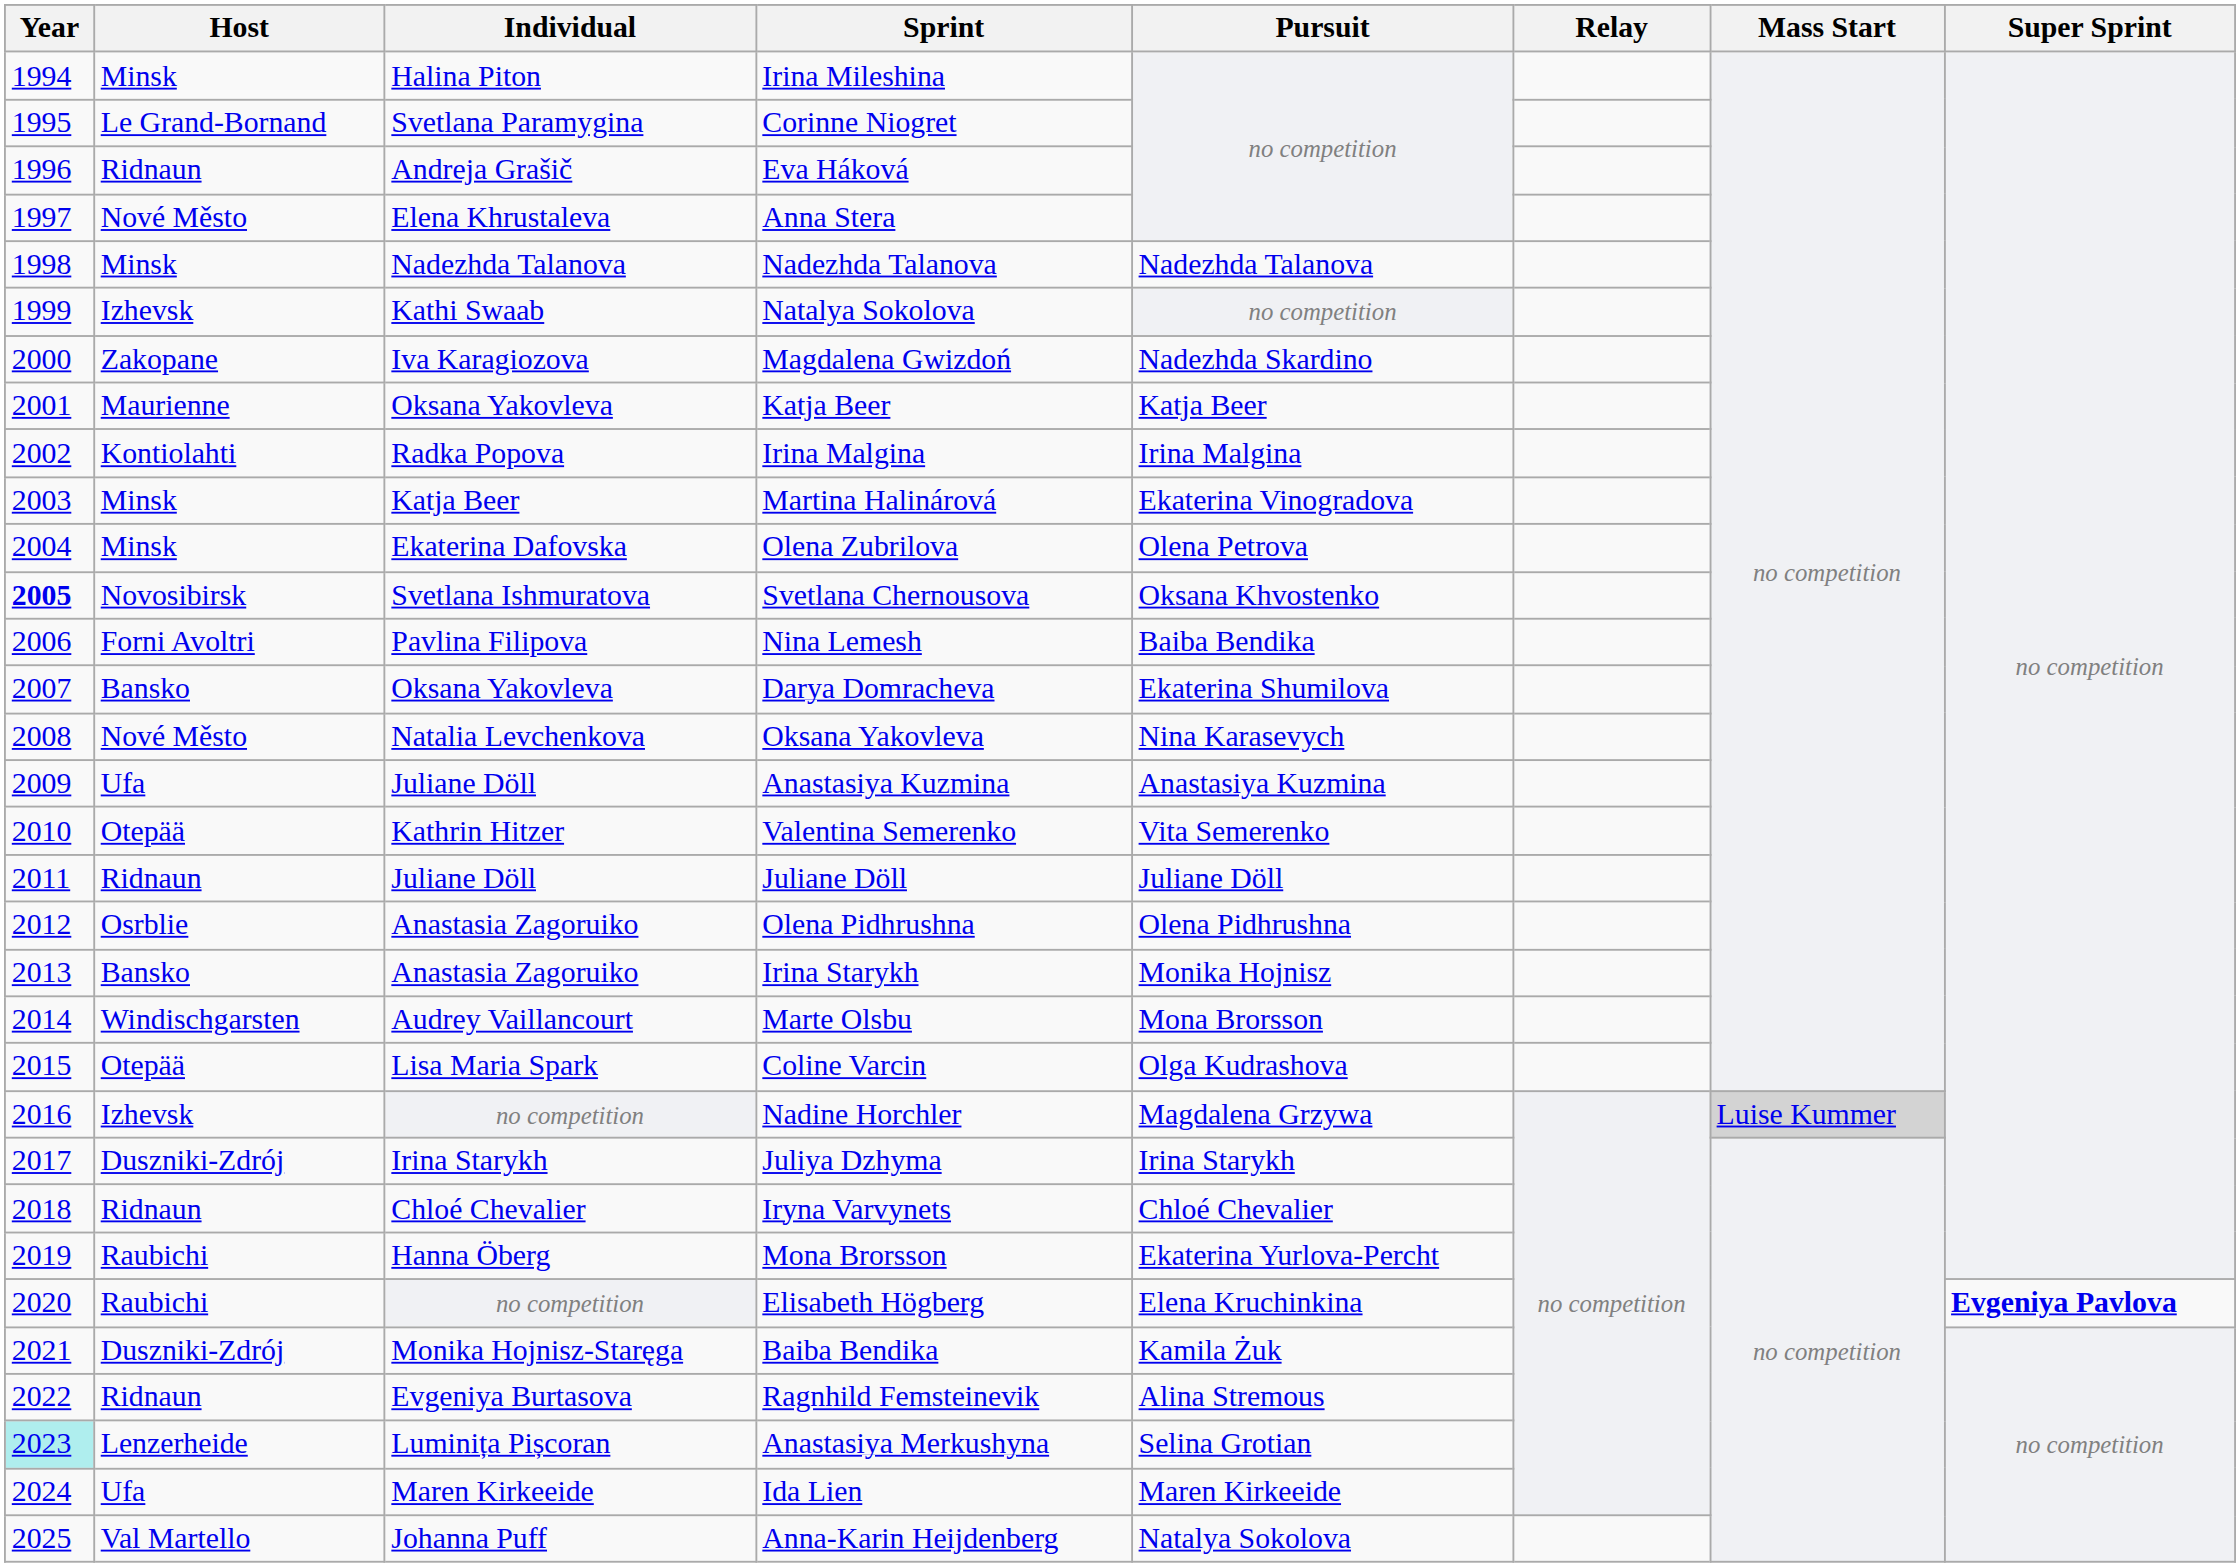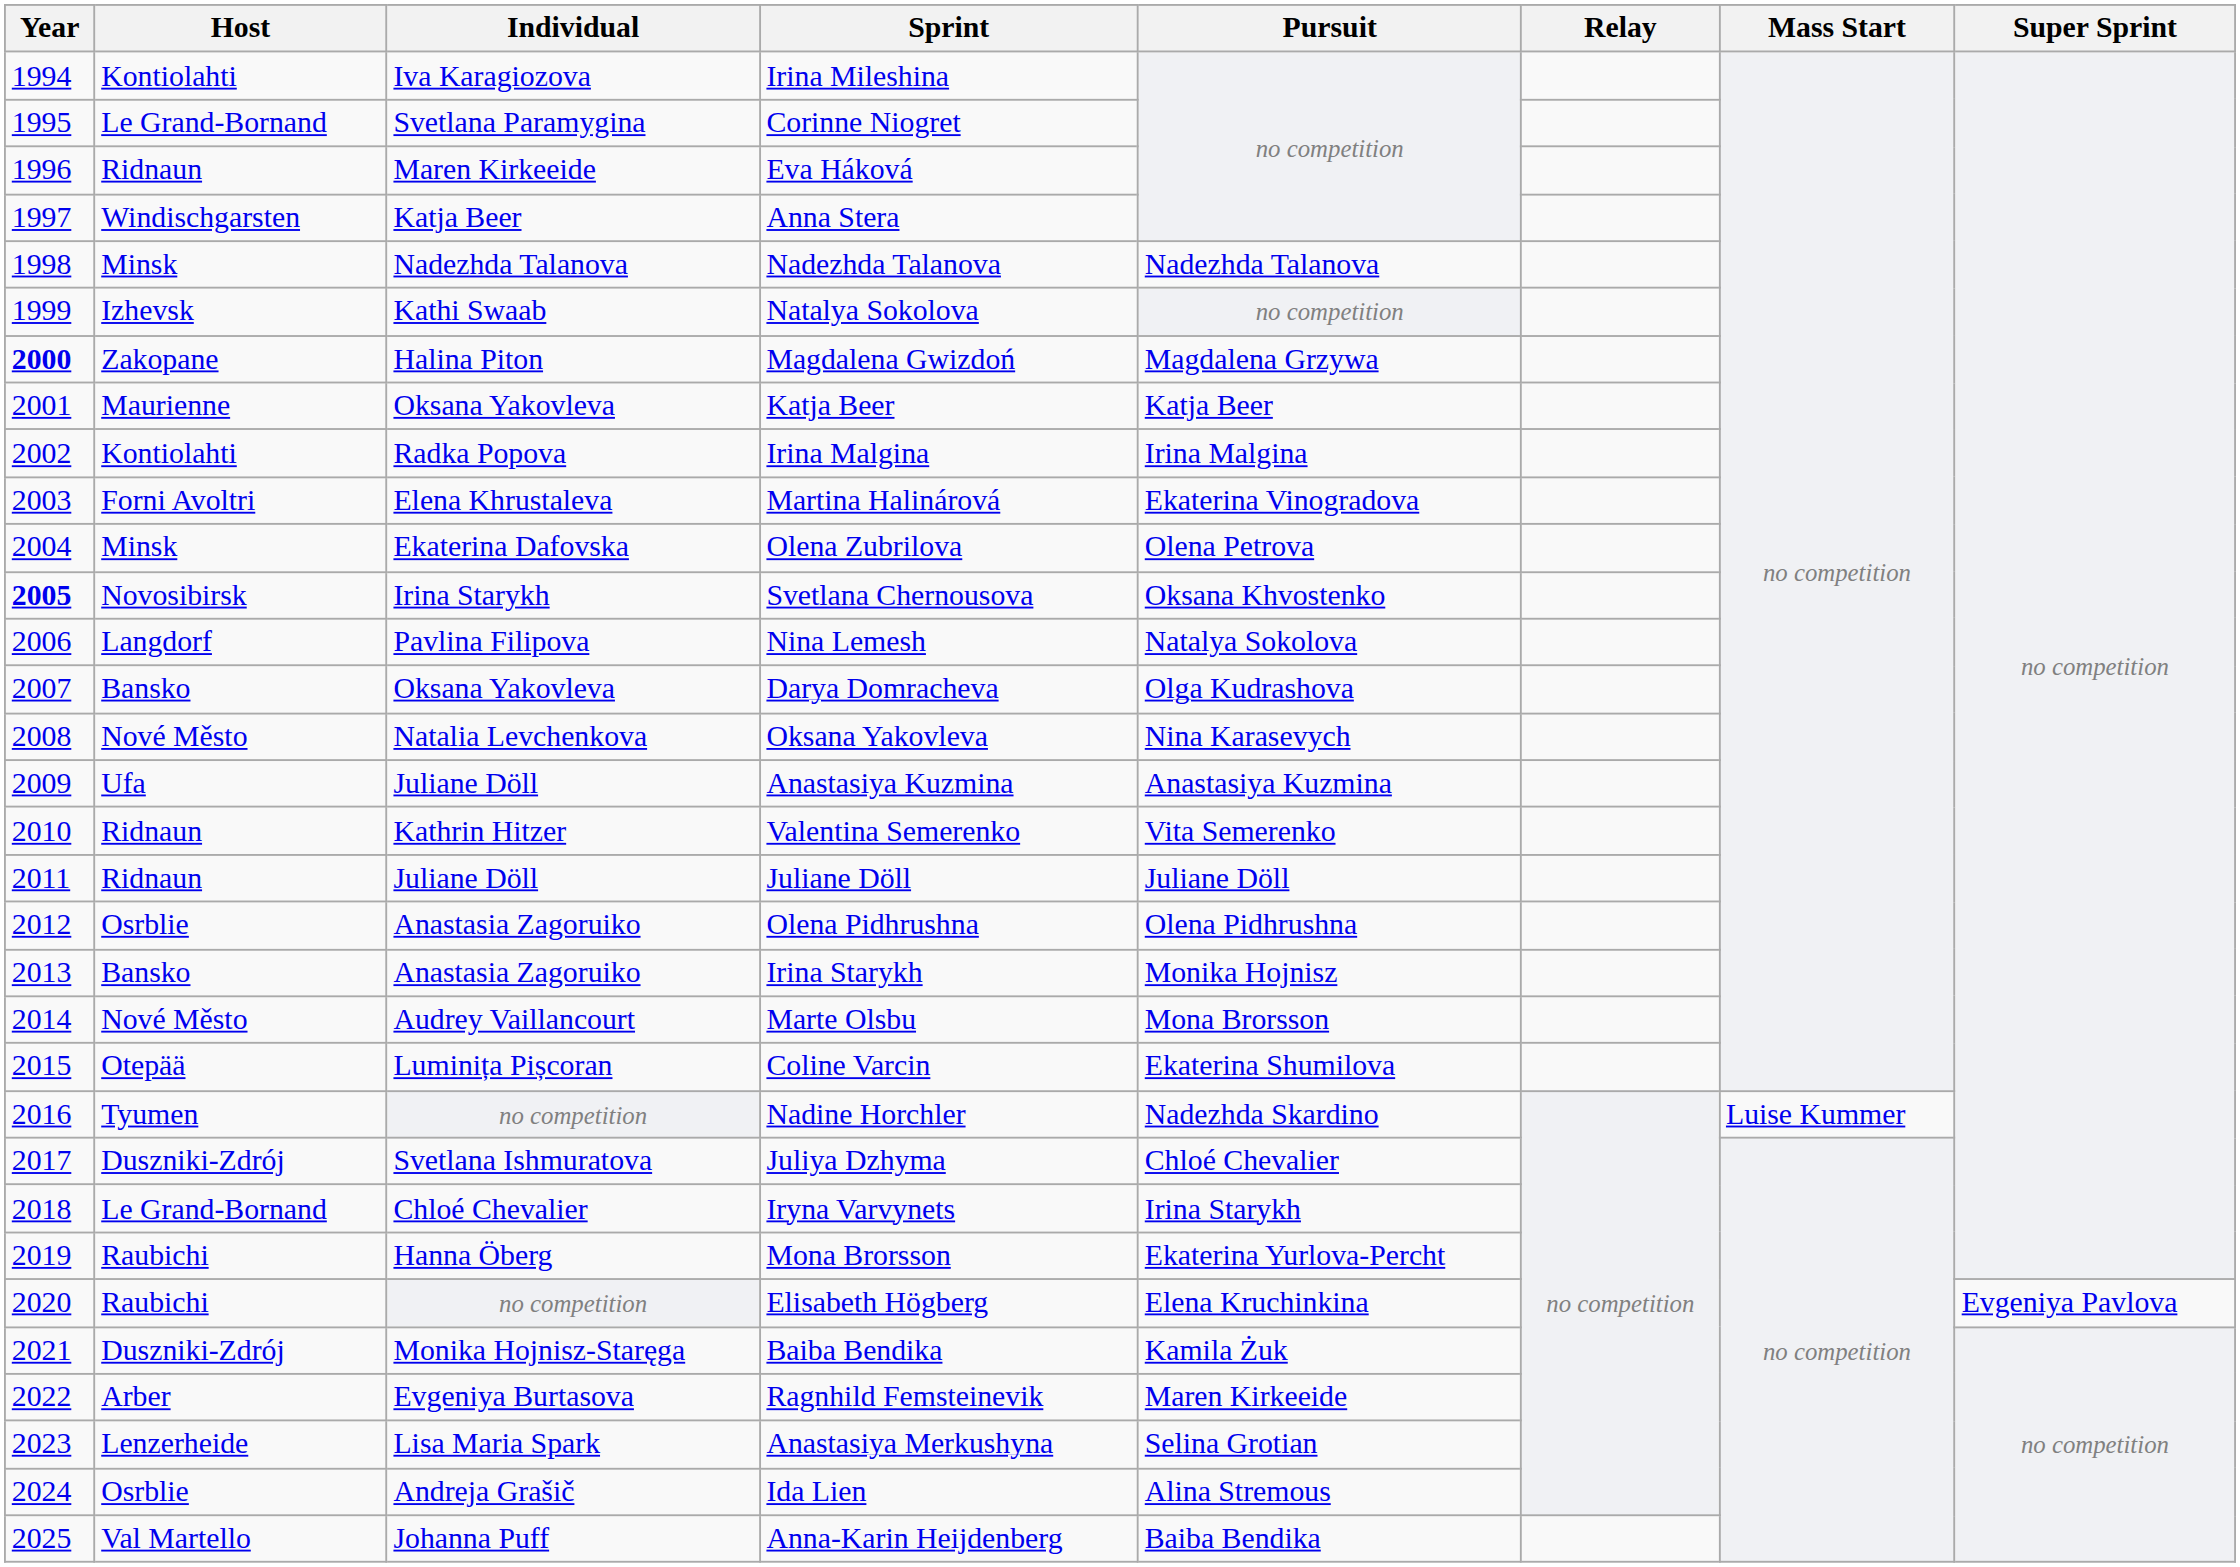 <table class="wikitable sortable" style="width:1200px;">
 <tr>
 <th>Year</th>
 <th>Host</th>
 <th>Individual</th>
 <th>Sprint</th>
 <th>Pursuit</th>
 <th>Relay</th>
 <th>Mass Start</th>
 <th>Super Sprint</th>
 </tr>
 <tr>
 <td><a href='#'>1994</a></td>
-<td> <a href='#'>Minsk</a></td>
-<td> <a href='#'>Halina Piton</a></td>
+<td> <a href='#'>Kontiolahti</a></td>
+<td> <a href='#'>Iva Karagiozova</a></td>
 <td> <a href='#'>Irina Mileshina</a></td>
 <td rowspan="4" style="background: #f0f1f4; color:gray; text-align:center;" class="table-na"><small><em>no competition</em></small></td>
 <td></td>
 <td rowspan="22" style="background: #f0f1f4; color:gray; text-align:center;" class="table-na"><small><em>no competition</em></small></td>
 <td rowspan="26" style="background: #f0f1f4; color:gray; text-align:center;" class="table-na"><small><em>no competition</em></small></td>
 </tr>
 <tr>
 <td><a href='#'>1995</a></td>
 <td> <a href='#'>Le Grand-Bornand</a></td>
 <td> <a href='#'>Svetlana Paramygina</a></td>
 <td> <a href='#'>Corinne Niogret</a></td>
 <td></td>
 </tr>
 <tr>
 <td><a href='#'>1996</a></td>
 <td> <a href='#'>Ridnaun</a></td>
-<td> <a href='#'>Andreja Grašič</a></td>
+<td> <a href='#'>Maren Kirkeeide</a></td>
 <td> <a href='#'>Eva Háková</a></td>
 <td></td>
 </tr>
 <tr>
 <td><a href='#'>1997</a></td>
-<td> <a href='#'>Nové Město</a></td>
-<td> <a href='#'>Elena Khrustaleva</a></td>
+<td> <a href='#'>Windischgarsten</a></td>
+<td> <a href='#'>Katja Beer</a></td>
 <td> <a href='#'>Anna Stera</a></td>
 <td></td>
 </tr>
 <tr>
 <td><a href='#'>1998</a></td>
 <td> <a href='#'>Minsk</a></td>
 <td> <a href='#'>Nadezhda Talanova</a></td>
 <td> <a href='#'>Nadezhda Talanova</a></td>
 <td> <a href='#'>Nadezhda Talanova</a></td>
 <td></td>
 </tr>
 <tr>
 <td><a href='#'>1999</a></td>
 <td> <a href='#'>Izhevsk</a></td>
 <td> <a href='#'>Kathi Swaab</a></td>
 <td> <a href='#'>Natalya Sokolova</a></td>
 <td rowspan="1" style="background: #f0f1f4; color:gray; text-align:center;" class="table-na"><small><em>no competition</em></small></td>
 <td></td>
 </tr>
 <tr>
-<td><a href='#'>2000</a></td>
+<td><strong><a href='#'>2000</a></strong></td>
 <td> <a href='#'>Zakopane</a></td>
-<td> <a href='#'>Iva Karagiozova</a></td>
+<td> <a href='#'>Halina Piton</a></td>
 <td> <a href='#'>Magdalena Gwizdoń</a></td>
-<td> <a href='#'>Nadezhda Skardino</a></td>
+<td> <a href='#'>Magdalena Grzywa</a></td>
 <td></td>
 </tr>
 <tr>
 <td><a href='#'>2001</a></td>
 <td> <a href='#'>Maurienne</a></td>
 <td> <a href='#'>Oksana Yakovleva</a></td>
 <td> <a href='#'>Katja Beer</a></td>
 <td> <a href='#'>Katja Beer</a></td>
 <td></td>
 </tr>
 <tr>
 <td><a href='#'>2002</a></td>
 <td> <a href='#'>Kontiolahti</a></td>
 <td> <a href='#'>Radka Popova</a></td>
 <td> <a href='#'>Irina Malgina</a></td>
 <td> <a href='#'>Irina Malgina</a></td>
 <td></td>
 </tr>
 <tr>
 <td><a href='#'>2003</a></td>
-<td> <a href='#'>Minsk</a></td>
-<td> <a href='#'>Katja Beer</a></td>
+<td> <a href='#'>Forni Avoltri</a></td>
+<td> <a href='#'>Elena Khrustaleva</a></td>
 <td> <a href='#'>Martina Halinárová</a></td>
 <td> <a href='#'>Ekaterina Vinogradova</a></td>
 <td></td>
 </tr>
 <tr>
 <td><a href='#'>2004</a></td>
 <td> <a href='#'>Minsk</a></td>
 <td> <a href='#'>Ekaterina Dafovska</a></td>
 <td> <a href='#'>Olena Zubrilova</a></td>
 <td> <a href='#'>Olena Petrova</a></td>
 <td></td>
 </tr>
 <tr>
 <td><strong><a href='#'>2005</a></strong></td>
 <td> <a href='#'>Novosibirsk</a></td>
-<td> <a href='#'>Svetlana Ishmuratova</a></td>
+<td> <a href='#'>Irina Starykh</a></td>
 <td> <a href='#'>Svetlana Chernousova</a></td>
 <td> <a href='#'>Oksana Khvostenko</a></td>
 <td></td>
 </tr>
 <tr>
 <td><a href='#'>2006</a></td>
-<td> <a href='#'>Forni Avoltri</a></td>
+<td> <a href='#'>Langdorf</a></td>
 <td> <a href='#'>Pavlina Filipova</a></td>
 <td> <a href='#'>Nina Lemesh</a></td>
-<td> <a href='#'>Baiba Bendika</a></td>
+<td> <a href='#'>Natalya Sokolova</a></td>
 <td></td>
 </tr>
 <tr>
 <td><a href='#'>2007</a></td>
 <td> <a href='#'>Bansko</a></td>
 <td> <a href='#'>Oksana Yakovleva</a></td>
 <td> <a href='#'>Darya Domracheva</a></td>
-<td> <a href='#'>Ekaterina Shumilova</a></td>
+<td> <a href='#'>Olga Kudrashova</a></td>
 <td></td>
 </tr>
 <tr>
 <td><a href='#'>2008</a></td>
 <td> <a href='#'>Nové Město</a></td>
 <td> <a href='#'>Natalia Levchenkova</a></td>
 <td> <a href='#'>Oksana Yakovleva</a></td>
 <td> <a href='#'>Nina Karasevych</a></td>
 <td></td>
 </tr>
 <tr>
 <td><a href='#'>2009</a></td>
 <td> <a href='#'>Ufa</a></td>
 <td> <a href='#'>Juliane Döll</a></td>
 <td> <a href='#'>Anastasiya Kuzmina</a></td>
 <td> <a href='#'>Anastasiya Kuzmina</a></td>
 <td></td>
 </tr>
 <tr>
 <td><a href='#'>2010</a></td>
-<td> <a href='#'>Otepää</a></td>
+<td> <a href='#'>Ridnaun</a></td>
 <td> <a href='#'>Kathrin Hitzer</a></td>
 <td> <a href='#'>Valentina Semerenko</a></td>
 <td> <a href='#'>Vita Semerenko</a></td>
 <td></td>
 </tr>
 <tr>
 <td><a href='#'>2011</a></td>
 <td> <a href='#'>Ridnaun</a></td>
 <td> <a href='#'>Juliane Döll</a></td>
 <td> <a href='#'>Juliane Döll</a></td>
 <td> <a href='#'>Juliane Döll</a></td>
 <td></td>
 </tr>
 <tr>
 <td><a href='#'>2012</a></td>
 <td> <a href='#'>Osrblie</a></td>
 <td> <a href='#'>Anastasia Zagoruiko</a></td>
 <td> <a href='#'>Olena Pidhrushna</a></td>
 <td> <a href='#'>Olena Pidhrushna</a></td>
 <td></td>
 </tr>
 <tr>
 <td><a href='#'>2013</a></td>
 <td> <a href='#'>Bansko</a></td>
 <td> <a href='#'>Anastasia Zagoruiko</a></td>
 <td> <a href='#'>Irina Starykh</a></td>
 <td> <a href='#'>Monika Hojnisz</a></td>
 <td></td>
 </tr>
 <tr>
 <td><a href='#'>2014</a></td>
-<td> <a href='#'>Windischgarsten</a></td>
+<td> <a href='#'>Nové Město</a></td>
 <td> <a href='#'>Audrey Vaillancourt</a></td>
 <td> <a href='#'>Marte Olsbu</a></td>
 <td> <a href='#'>Mona Brorsson</a></td>
 <td></td>
 </tr>
 <tr>
 <td><a href='#'>2015</a></td>
 <td> <a href='#'>Otepää</a></td>
-<td> <a href='#'>Lisa Maria Spark</a></td>
+<td> <a href='#'>Luminița Pișcoran</a></td>
 <td> <a href='#'>Coline Varcin</a></td>
-<td> <a href='#'>Olga Kudrashova</a></td>
+<td> <a href='#'>Ekaterina Shumilova</a></td>
 <td></td>
 </tr>
 <tr>
 <td><a href='#'>2016</a></td>
-<td> <a href='#'>Izhevsk</a></td>
+<td> <a href='#'>Tyumen</a></td>
 <td rowspan="1" style="background: #f0f1f4; color:gray; text-align:center;" class="table-na"><small><em>no competition</em></small></td>
 <td> <a href='#'>Nadine Horchler</a></td>
-<td> <a href='#'>Magdalena Grzywa</a></td>
+<td> <a href='#'>Nadezhda Skardino</a></td>
 <td rowspan="9" style="background: #f0f1f4; color:gray; text-align:center;" class="table-na"><small><em>no competition</em></small></td>
-<td style="background: lightgrey;"> <a href='#'>Luise Kummer</a></td>
+<td> <a href='#'>Luise Kummer</a></td>
 </tr>
 <tr>
 <td><a href='#'>2017</a></td>
 <td> <a href='#'>Duszniki-Zdrój</a></td>
-<td> <a href='#'>Irina Starykh</a></td>
+<td> <a href='#'>Svetlana Ishmuratova</a></td>
 <td> <a href='#'>Juliya Dzhyma</a></td>
-<td> <a href='#'>Irina Starykh</a></td>
+<td> <a href='#'>Chloé Chevalier</a></td>
 <td rowspan="9" style="background: #f0f1f4; color:gray; text-align:center;" class="table-na"><small><em>no competition</em></small></td>
 </tr>
 <tr>
 <td><a href='#'>2018</a></td>
-<td> <a href='#'>Ridnaun</a></td>
+<td> <a href='#'>Le Grand-Bornand</a></td>
 <td> <a href='#'>Chloé Chevalier</a></td>
 <td> <a href='#'>Iryna Varvynets</a></td>
-<td> <a href='#'>Chloé Chevalier</a></td>
+<td> <a href='#'>Irina Starykh</a></td>
 </tr>
 <tr>
 <td><a href='#'>2019</a></td>
 <td> <a href='#'>Raubichi</a></td>
 <td> <a href='#'>Hanna Öberg</a></td>
 <td> <a href='#'>Mona Brorsson</a></td>
 <td> <a href='#'>Ekaterina Yurlova-Percht</a></td>
 </tr>
 <tr>
 <td><a href='#'>2020</a></td>
 <td> <a href='#'>Raubichi</a></td>
 <td rowspan="1" style="background: #f0f1f4; color:gray; text-align:center;" class="table-na"><small><em>no competition</em></small></td>
 <td> <a href='#'>Elisabeth Högberg</a></td>
 <td> <a href='#'>Elena Kruchinkina</a></td>
-<td><strong> <a href='#'>Evgeniya Pavlova</a></strong></td>
+<td> <a href='#'>Evgeniya Pavlova</a></td>
 </tr>
 <tr>
 <td><a href='#'>2021</a></td>
 <td> <a href='#'>Duszniki-Zdrój</a></td>
 <td> <a href='#'>Monika Hojnisz-Staręga</a></td>
 <td> <a href='#'>Baiba Bendika</a></td>
 <td> <a href='#'>Kamila Żuk</a></td>
 <td rowspan="5" style="background: #f0f1f4; color:gray; text-align:center;" class="table-na"><small><em>no competition</em></small></td>
 </tr>
 <tr>
 <td><a href='#'>2022</a></td>
-<td> <a href='#'>Ridnaun</a></td>
+<td> <a href='#'>Arber</a></td>
 <td> <a href='#'>Evgeniya Burtasova</a></td>
 <td> <a href='#'>Ragnhild Femsteinevik</a></td>
-<td> <a href='#'>Alina Stremous</a></td>
+<td> <a href='#'>Maren Kirkeeide</a></td>
 </tr>
 <tr>
-<td style="background: paleturquoise;"><a href='#'>2023</a></td>
+<td><a href='#'>2023</a></td>
 <td> <a href='#'>Lenzerheide</a></td>
-<td> <a href='#'>Luminița Pișcoran</a></td>
+<td> <a href='#'>Lisa Maria Spark</a></td>
 <td> <a href='#'>Anastasiya Merkushyna</a></td>
 <td> <a href='#'>Selina Grotian</a></td>
 </tr>
 <tr>
 <td><a href='#'>2024</a></td>
-<td> <a href='#'>Ufa</a></td>
-<td> <a href='#'>Maren Kirkeeide</a></td>
+<td> <a href='#'>Osrblie</a></td>
+<td> <a href='#'>Andreja Grašič</a></td>
 <td> <a href='#'>Ida Lien</a></td>
-<td> <a href='#'>Maren Kirkeeide</a></td>
+<td> <a href='#'>Alina Stremous</a></td>
 </tr>
 <tr>
 <td><a href='#'>2025</a></td>
 <td> <a href='#'>Val Martello</a></td>
 <td> <a href='#'>Johanna Puff</a></td>
 <td> <a href='#'>Anna-Karin Heijdenberg</a></td>
-<td> <a href='#'>Natalya Sokolova</a></td>
+<td> <a href='#'>Baiba Bendika</a></td>
 <td></td>
 </tr>
 </table>
